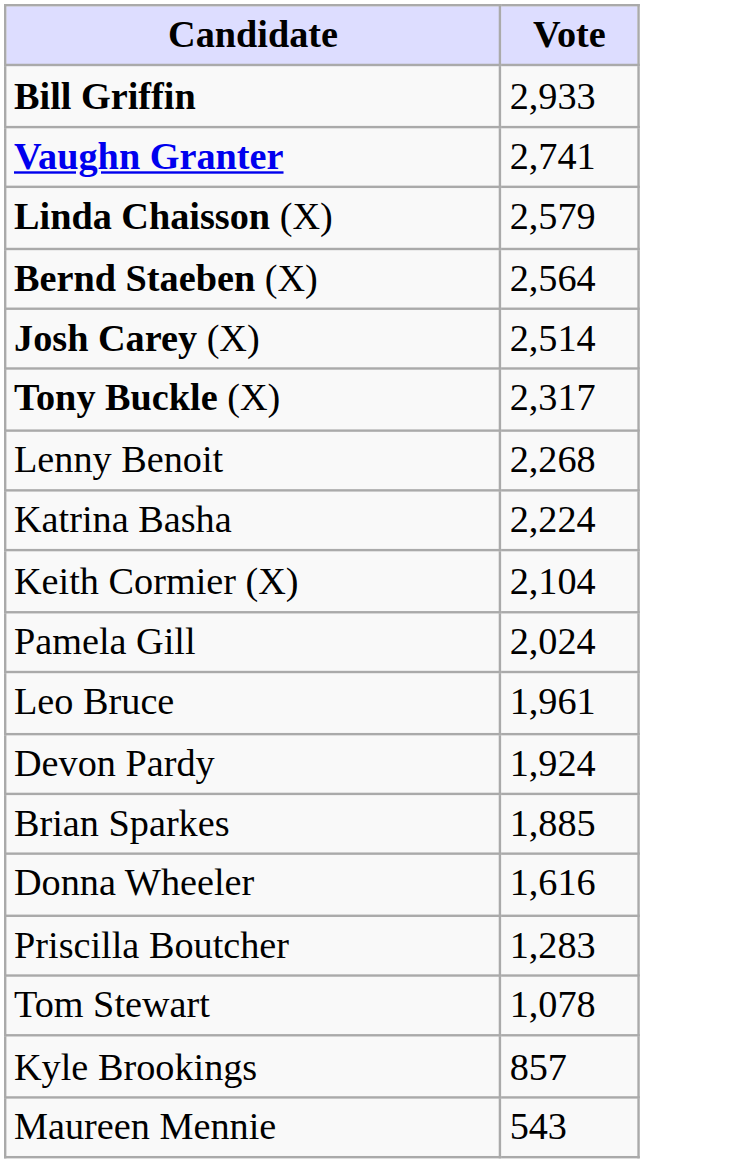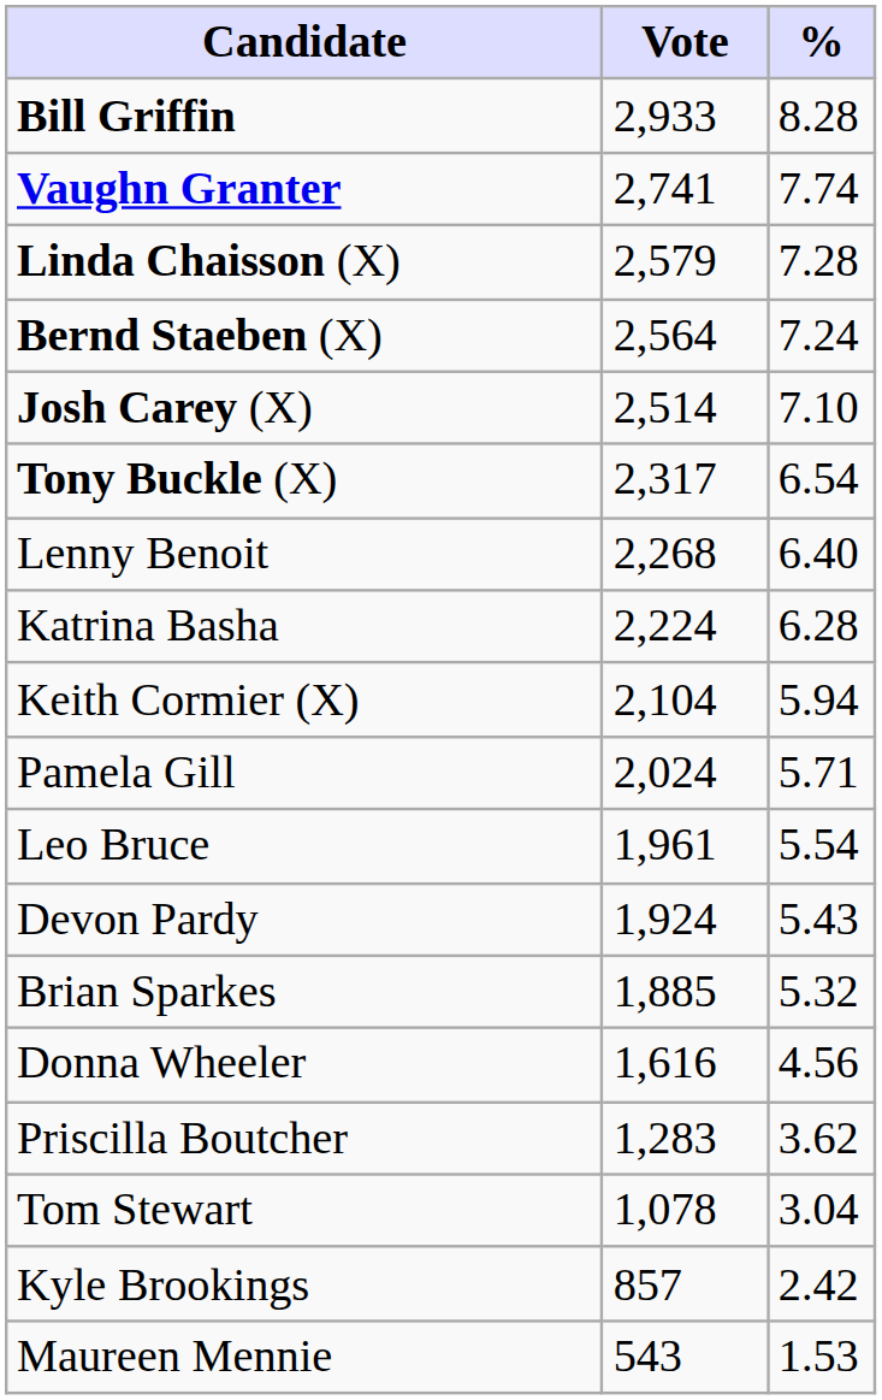 <table class="wikitable">
 <tr>
 <th style="background:#ddf; width:200px;">Candidate</th>
 <th style="background:#ddf; width:50px;">Vote</th>
+<th style="background:#ddf; width:30px;">%</th>
 </tr>
 <tr>
 <td><strong>Bill Griffin</strong></td>
 <td>2,933</td>
+<td>8.28</td>
 </tr>
 <tr>
 <td><strong><a href='#'>Vaughn Granter</a></strong></td>
 <td>2,741</td>
+<td>7.74</td>
 </tr>
 <tr>
 <td><strong>Linda Chaisson</strong> (X)</td>
 <td>2,579</td>
+<td>7.28</td>
 </tr>
 <tr>
 <td><strong>Bernd Staeben</strong> (X)</td>
 <td>2,564</td>
+<td>7.24</td>
 </tr>
 <tr>
 <td><strong>Josh Carey</strong> (X)</td>
 <td>2,514</td>
+<td>7.10</td>
 </tr>
 <tr>
 <td><strong>Tony Buckle</strong> (X)</td>
 <td>2,317</td>
+<td>6.54</td>
 </tr>
 <tr>
 <td>Lenny Benoit</td>
 <td>2,268</td>
+<td>6.40</td>
 </tr>
 <tr>
 <td>Katrina Basha</td>
 <td>2,224</td>
+<td>6.28</td>
 </tr>
 <tr>
 <td>Keith Cormier (X)</td>
 <td>2,104</td>
+<td>5.94</td>
 </tr>
 <tr>
 <td>Pamela Gill</td>
 <td>2,024</td>
+<td>5.71</td>
 </tr>
 <tr>
 <td>Leo Bruce</td>
 <td>1,961</td>
+<td>5.54</td>
 </tr>
 <tr>
 <td>Devon Pardy</td>
 <td>1,924</td>
+<td>5.43</td>
 </tr>
 <tr>
 <td>Brian Sparkes</td>
 <td>1,885</td>
+<td>5.32</td>
 </tr>
 <tr>
 <td>Donna Wheeler</td>
 <td>1,616</td>
+<td>4.56</td>
 </tr>
 <tr>
 <td>Priscilla Boutcher</td>
 <td>1,283</td>
+<td>3.62</td>
 </tr>
 <tr>
 <td>Tom Stewart</td>
 <td>1,078</td>
+<td>3.04</td>
 </tr>
 <tr>
 <td>Kyle Brookings</td>
 <td>857</td>
+<td>2.42</td>
 </tr>
 <tr>
 <td>Maureen Mennie</td>
 <td>543</td>
+<td>1.53</td>
 </tr>
 </table>
